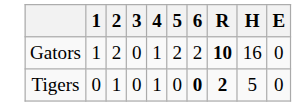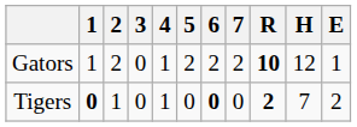 <table align = right border="2" cellpadding="4" cellspacing="0" style="margin: 1em 1em 1em 1em; background: #F9F9F9; border: 1px #aaa solid; border-collapse: collapse;">
 <tr align=center style="background: #F2F2F2;">
 <th></th>
 <th>1</th>
 <th>2</th>
 <th>3</th>
 <th>4</th>
 <th>5</th>
 <th>6</th>
+<th>7</th>
 <th>R</th>
 <th>H</th>
 <th>E</th>
 </tr>
 <tr align=center>
 <td>Gators</td>
 <td>1</td>
 <td>2</td>
 <td>0</td>
 <td>1</td>
 <td>2</td>
 <td>2</td>
+<td>2</td>
 <td><strong>10</strong></td>
-<td>16</td>
-<td>0</td>
+<td>12</td>
+<td>1</td>
 </tr>
 <tr align=center>
 <td>Tigers</td>
-<td>0</td>
+<td><strong>0</strong></td>
 <td>1</td>
 <td>0</td>
 <td>1</td>
 <td>0</td>
 <td><strong>0</strong></td>
+<td>0</td>
 <td><strong>2</strong></td>
-<td>5</td>
-<td>0</td>
+<td>7</td>
+<td>2</td>
 </tr>
 </table>
